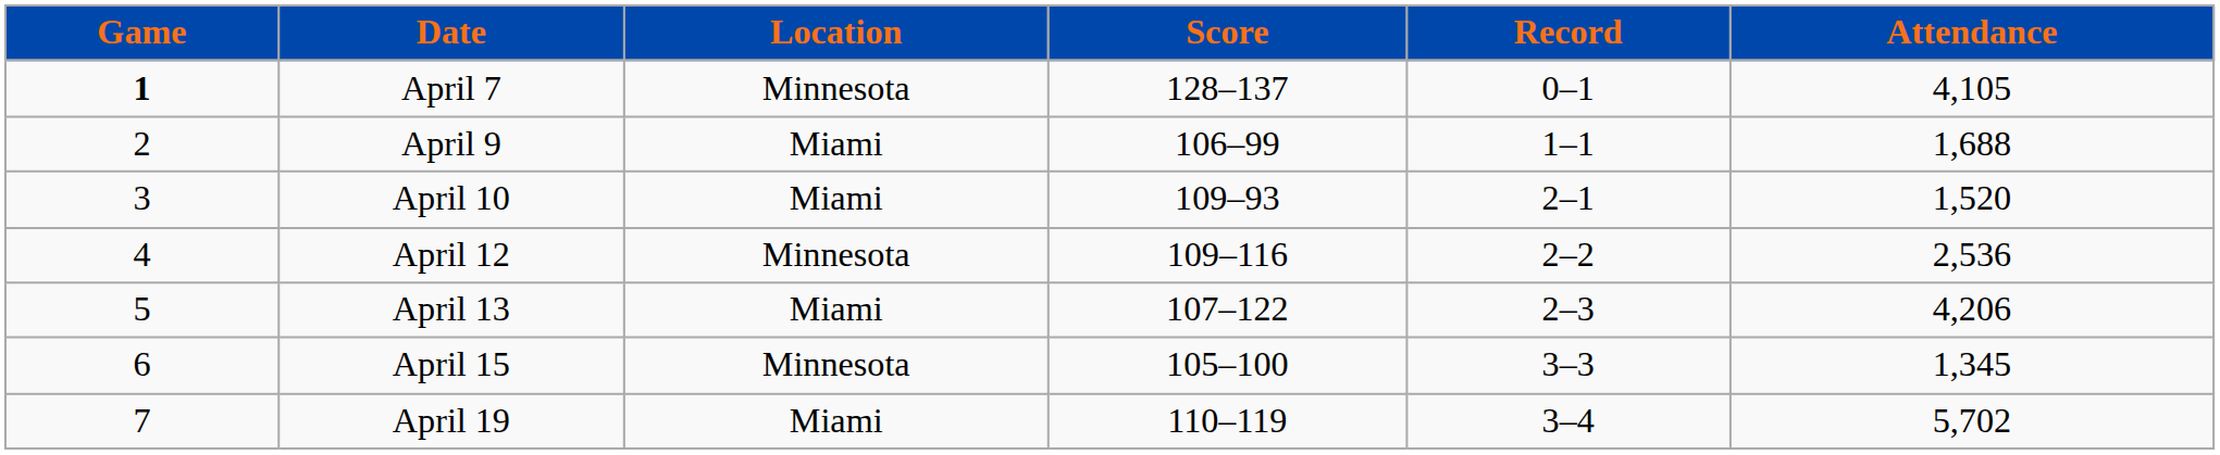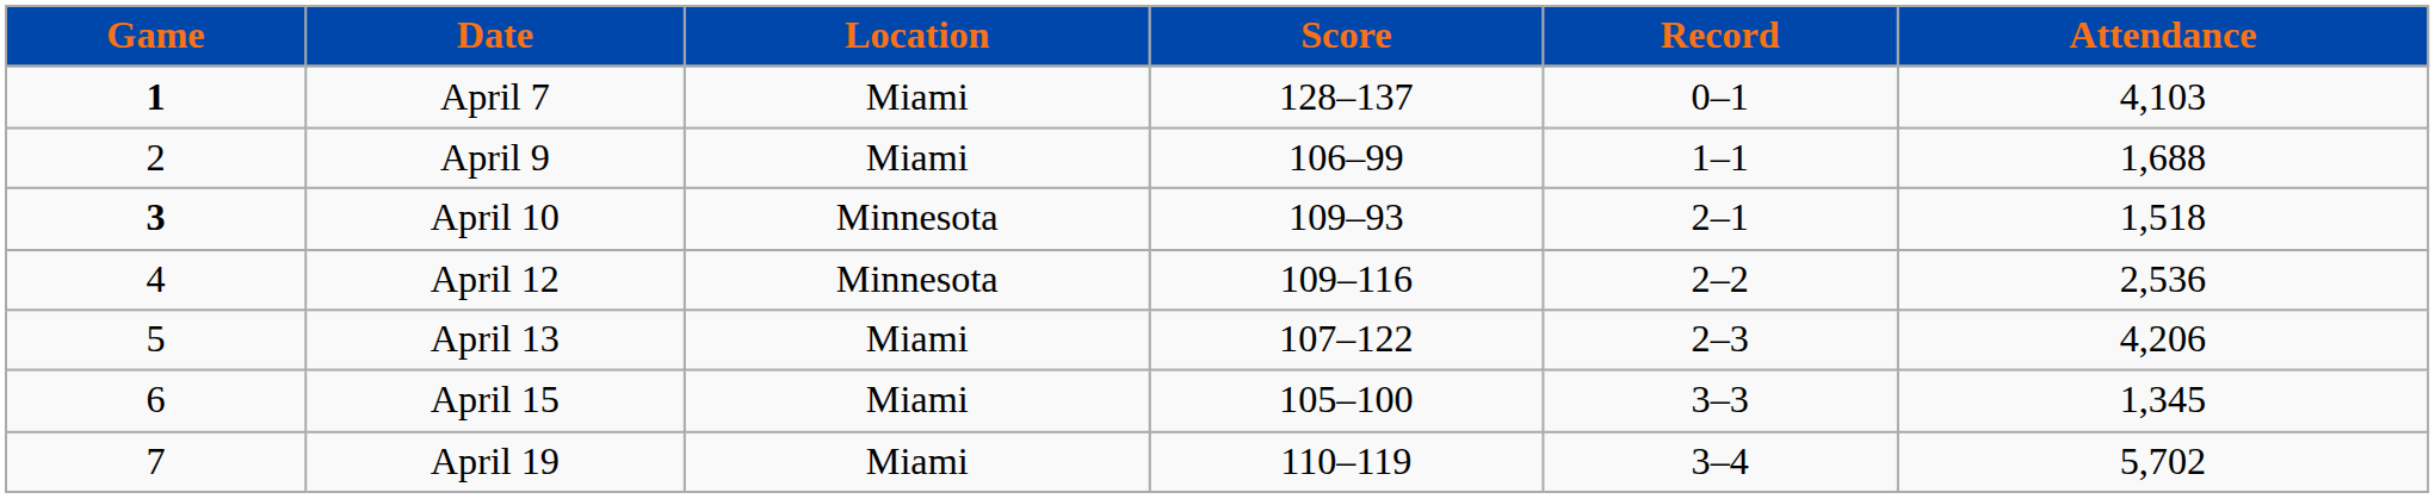 <table class="wikitable" style="width:80%;">
 <tr style="text-align:center; background:#0047ab; color:#f87217;">
 <td><strong>Game</strong></td>
 <td><strong>Date</strong></td>
 <td><strong>Location</strong></td>
 <td><strong>Score</strong></td>
 <td><strong>Record</strong></td>
 <td><strong>Attendance</strong></td>
 </tr>
 <tr style="text-align:center;" bgcolor="">
 <td><strong>1</strong></td>
 <td>April 7</td>
-<td>Minnesota</td>
+<td>Miami</td>
 <td>128–137</td>
 <td>0–1</td>
-<td>4,105</td>
+<td>4,103</td>
 </tr>
 <tr style="text-align:center;" bgcolor="">
 <td>2</td>
 <td>April 9</td>
 <td>Miami</td>
 <td>106–99</td>
 <td>1–1</td>
 <td>1,688</td>
 </tr>
 <tr style="text-align:center;" bgcolor="">
-<td>3</td>
+<td><strong>3</strong></td>
 <td>April 10</td>
-<td>Miami</td>
+<td>Minnesota</td>
 <td>109–93</td>
 <td>2–1</td>
-<td>1,520</td>
+<td>1,518</td>
 </tr>
 <tr style="text-align:center;" bgcolor="">
 <td>4</td>
 <td>April 12</td>
 <td>Minnesota</td>
 <td>109–116</td>
 <td>2–2</td>
 <td>2,536</td>
 </tr>
 <tr style="text-align:center;" bgcolor="">
 <td>5</td>
 <td>April 13</td>
 <td>Miami</td>
 <td>107–122</td>
 <td>2–3</td>
 <td>4,206</td>
 </tr>
 <tr style="text-align:center;" bgcolor="">
 <td>6</td>
 <td>April 15</td>
-<td>Minnesota</td>
+<td>Miami</td>
 <td>105–100</td>
 <td>3–3</td>
 <td>1,345</td>
 </tr>
 <tr style="text-align:center;" bgcolor="">
 <td>7</td>
 <td>April 19</td>
 <td>Miami</td>
 <td>110–119</td>
 <td>3–4</td>
 <td>5,702</td>
 </tr>
 </table>
